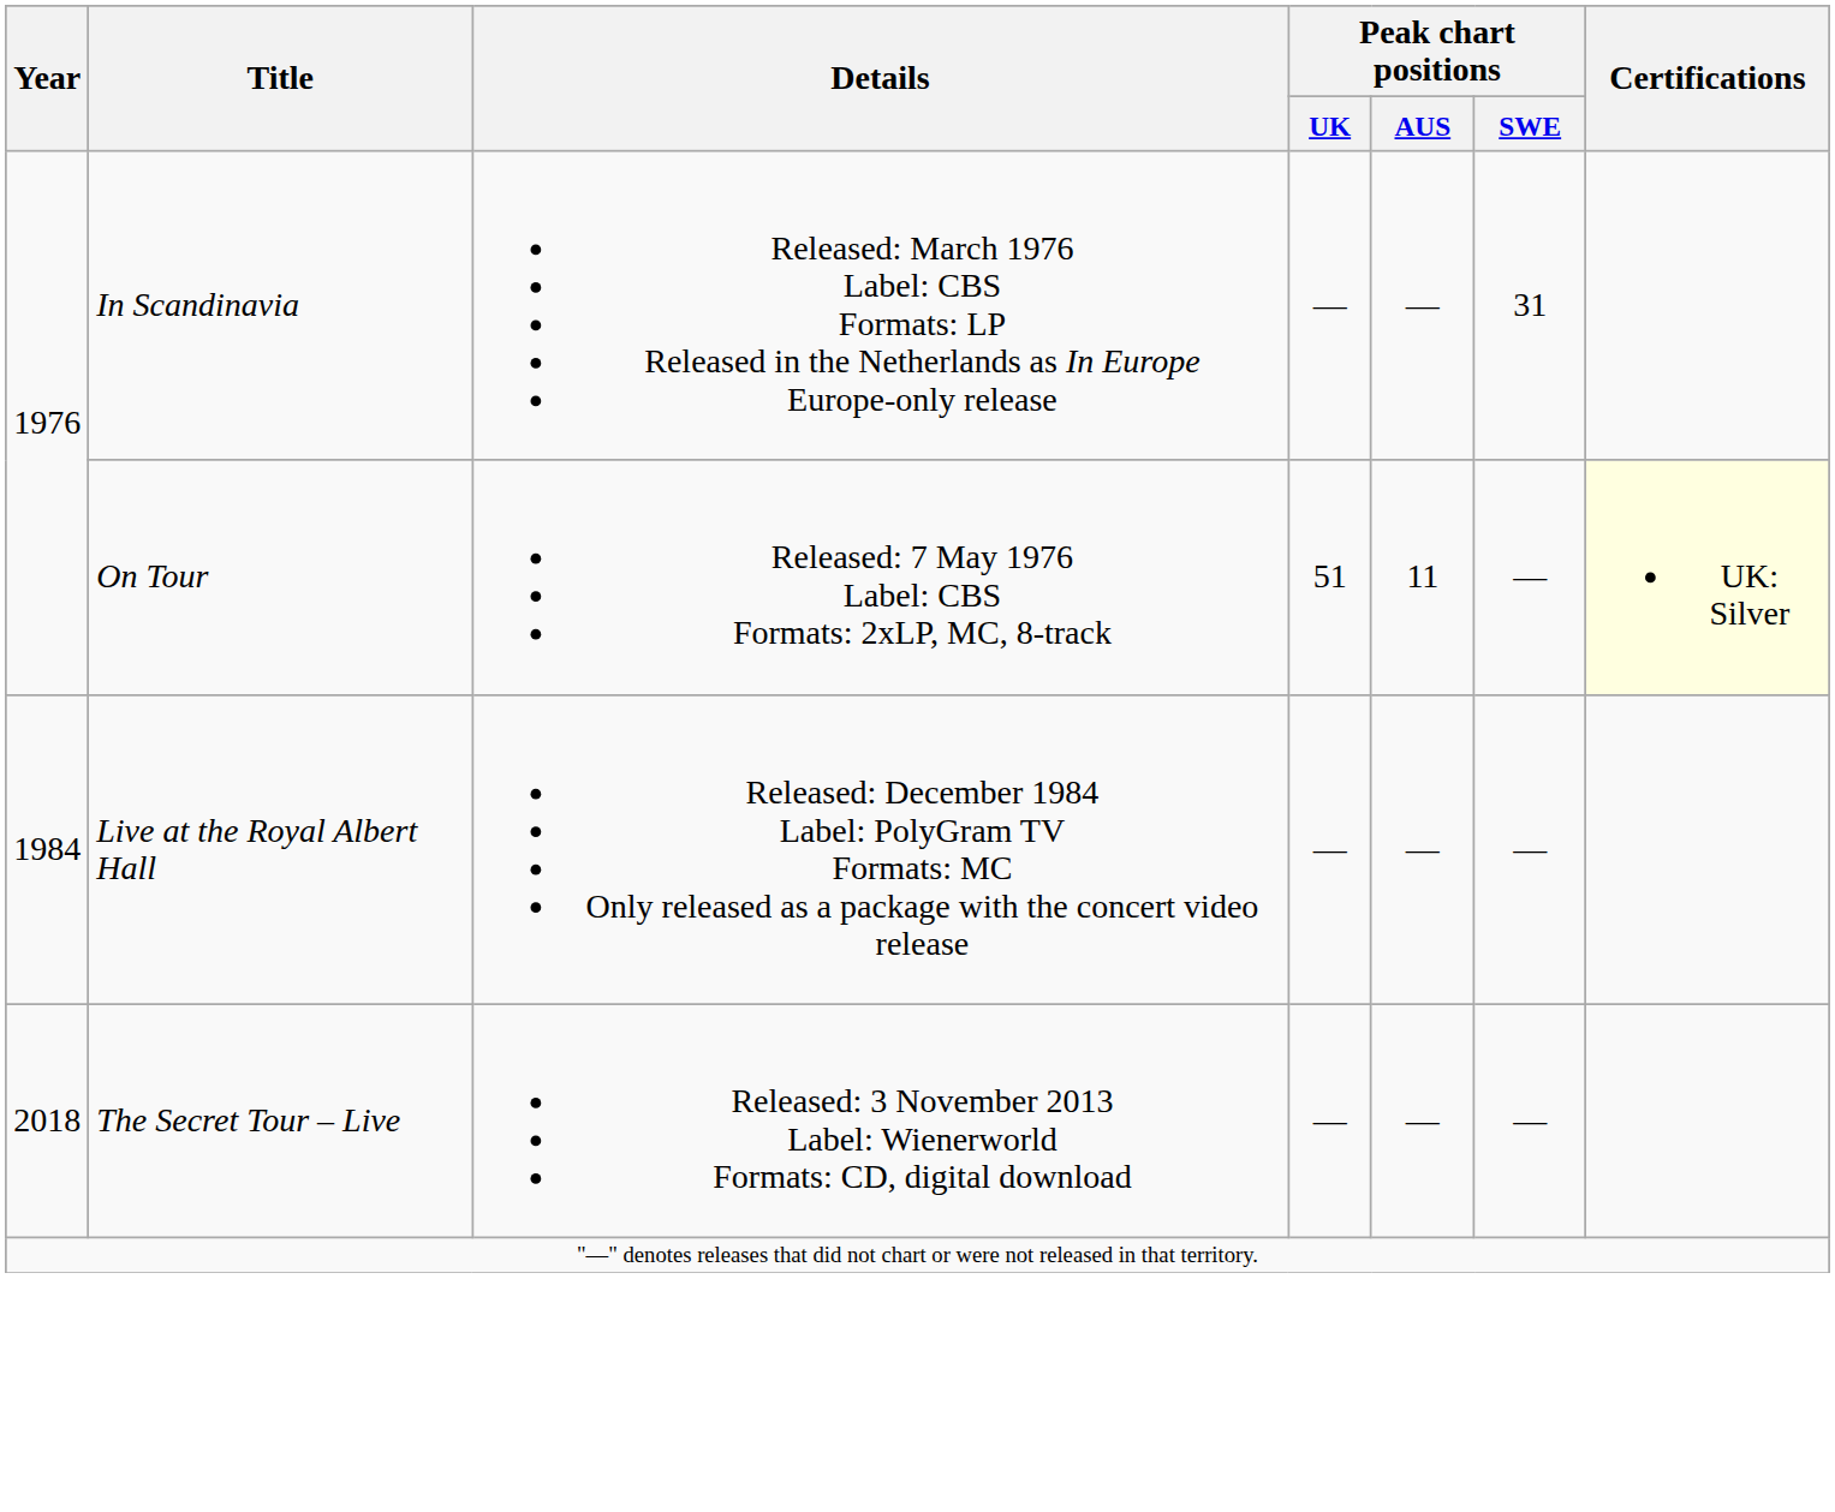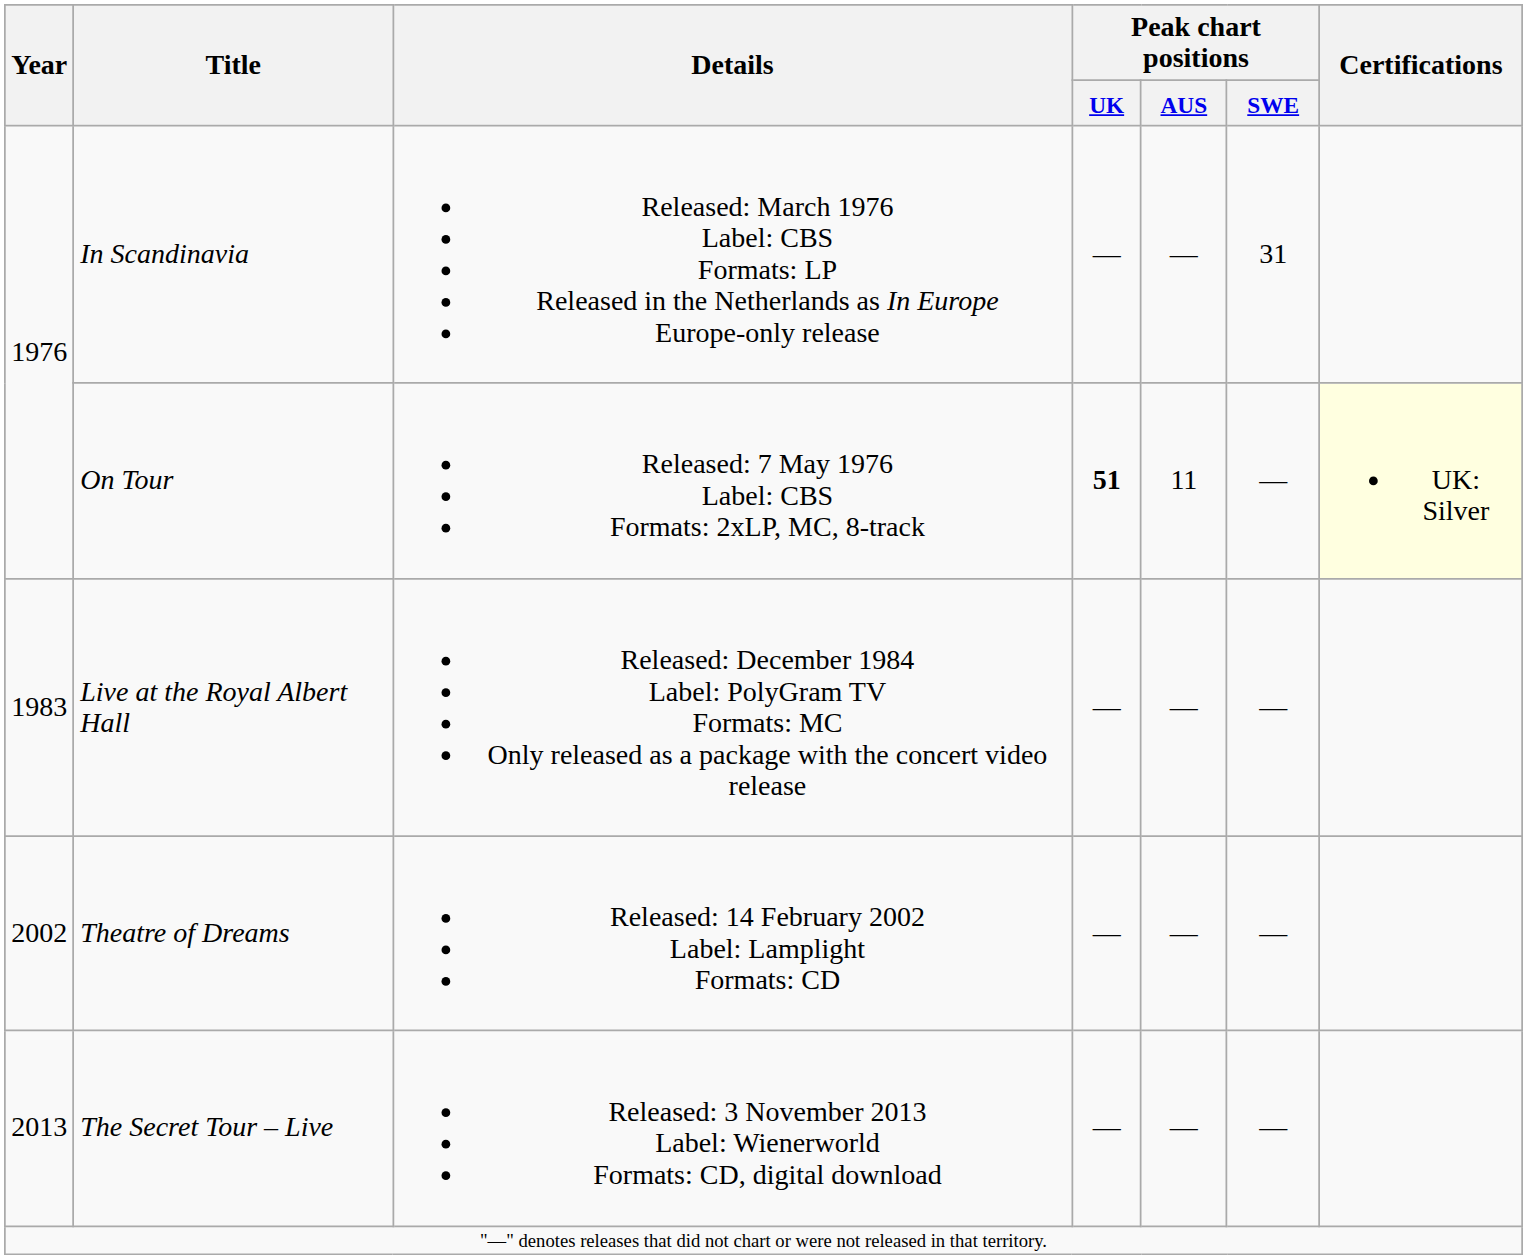 <table class="wikitable" style="text-align:center">
 <tr>
 <th rowspan="2">Year</th>
 <th rowspan="2">Title</th>
 <th rowspan="2">Details</th>
 <th colspan="3">Peak chart positions</th>
 <th rowspan="2">Certifications</th>
 </tr>
 <tr>
 <th><small><a href='#'>UK</a></small><br></th>
 <th><small><a href='#'>AUS</a></small><br></th>
 <th><small><a href='#'>SWE</a></small><br></th>
 </tr>
 <tr>
 <td rowspan="2">1976</td>
 <td align="left"><em>In Scandinavia</em></td>
 <td><br><ul><li>Released: March 1976</li><li>Label: CBS</li><li>Formats: LP</li><li>Released in the Netherlands as <em>In Europe</em></li><li>Europe-only release</li></ul></td>
 <td>—</td>
 <td>—</td>
 <td>31</td>
 <td></td>
 </tr>
 <tr>
 <td align="left"><em>On Tour</em></td>
 <td><br><ul><li>Released: 7 May 1976</li><li>Label: CBS</li><li>Formats: 2xLP, MC, 8-track</li></ul></td>
-<td>51</td>
+<td><strong>51</strong></td>
 <td>11</td>
 <td>—</td>
 <td style="background: lightyellow;"><br><ul><li>UK: Silver</li></ul></td>
 </tr>
 <tr>
-<td>1984</td>
+<td>1983</td>
 <td align="left"><em>Live at the Royal Albert Hall</em></td>
 <td><br><ul><li>Released: December 1984</li><li>Label: PolyGram TV</li><li>Formats: MC</li><li>Only released as a package with the concert video release</li></ul></td>
 <td>—</td>
 <td>—</td>
 <td>—</td>
 <td></td>
 </tr>
 <tr>
-<td>2018</td>
+<td>2002</td>
+<td align="left"><em>Theatre of Dreams</em></td>
+<td><br><ul><li>Released: 14 February 2002</li><li>Label: Lamplight</li><li>Formats: CD</li></ul></td>
+<td>—</td>
+<td>—</td>
+<td>—</td>
+<td></td>
+</tr>
+<tr>
+<td>2013</td>
 <td align="left"><em>The Secret Tour – Live</em></td>
 <td><br><ul><li>Released: 3 November 2013</li><li>Label: Wienerworld</li><li>Formats: CD, digital download</li></ul></td>
 <td>—</td>
 <td>—</td>
 <td>—</td>
 <td></td>
 </tr>
 <tr>
 <td colspan="7" style="font-size:8pt">"—" denotes releases that did not chart or were not released in that territory.</td>
 </tr>
 </table>
